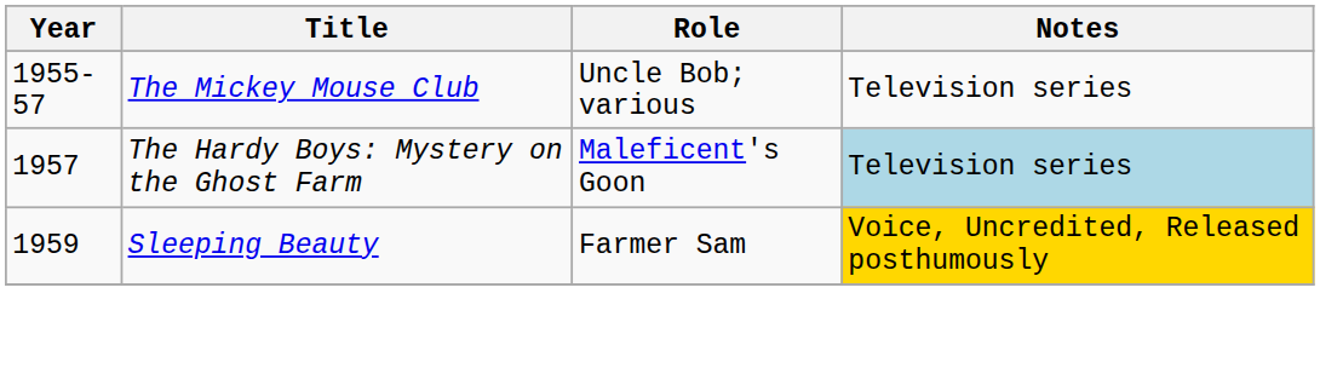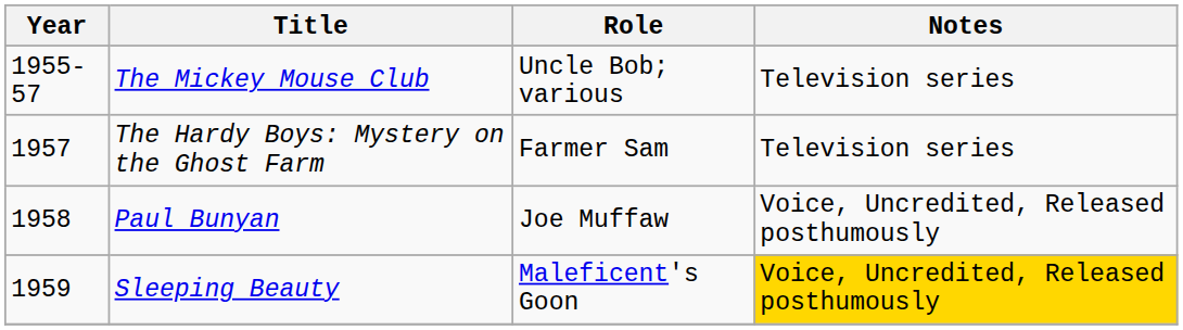 <table class="wikitable sortable">
 <tr>
 <th>Year</th>
 <th>Title</th>
 <th>Role</th>
 <th>Notes</th>
 </tr>
 <tr>
 <td>1955-57</td>
 <td><em><a href='#'>The Mickey Mouse Club</a></em></td>
 <td>Uncle Bob; various</td>
 <td>Television series</td>
 </tr>
 <tr>
 <td>1957</td>
 <td><em>The Hardy Boys: Mystery on the Ghost Farm</em></td>
-<td><a href='#'>Maleficent</a>'s Goon</td>
-<td style="background: lightblue;">Television series</td>
+<td>Farmer Sam</td>
+<td>Television series</td>
+</tr>
+<tr>
+<td>1958</td>
+<td><em><a href='#'>Paul Bunyan</a></em></td>
+<td>Joe Muffaw</td>
+<td>Voice, Uncredited, Released posthumously</td>
 </tr>
 <tr>
 <td>1959</td>
 <td><em><a href='#'>Sleeping Beauty</a></em></td>
-<td>Farmer Sam</td>
+<td><a href='#'>Maleficent</a>'s Goon</td>
 <td style="background: gold;">Voice, Uncredited, Released posthumously</td>
 </tr>
 <tr>
 </tr>
 </table>
